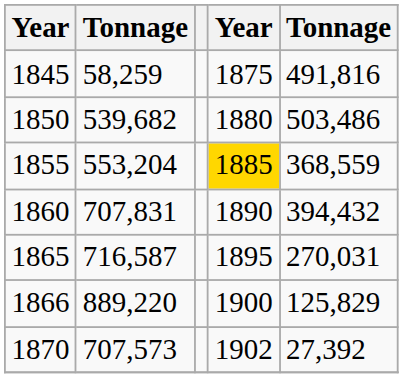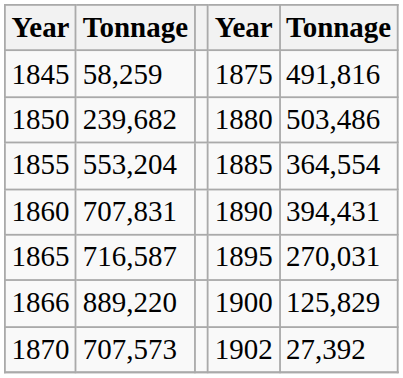 <table class="wikitable">
 <tr>
 <th>Year</th>
 <th>Tonnage</th>
 <th></th>
 <th>Year</th>
 <th>Tonnage</th>
 </tr>
 <tr>
 <td>1845</td>
 <td>58,259</td>
 <td></td>
 <td>1875</td>
 <td>491,816</td>
 </tr>
 <tr>
 <td>1850</td>
-<td>539,682</td>
+<td>239,682</td>
 <td></td>
 <td>1880</td>
 <td>503,486</td>
 </tr>
 <tr>
 <td>1855</td>
 <td>553,204</td>
 <td></td>
-<td style="background: gold;">1885</td>
-<td>368,559</td>
+<td>1885</td>
+<td>364,554</td>
 </tr>
 <tr>
 <td>1860</td>
 <td>707,831</td>
 <td></td>
 <td>1890</td>
-<td>394,432</td>
+<td>394,431</td>
 </tr>
 <tr>
 <td>1865</td>
 <td>716,587</td>
 <td></td>
 <td>1895</td>
 <td>270,031</td>
 </tr>
 <tr>
 <td>1866</td>
 <td>889,220</td>
 <td></td>
 <td>1900</td>
 <td>125,829</td>
 </tr>
 <tr>
 <td>1870</td>
 <td>707,573</td>
 <td></td>
 <td>1902</td>
 <td>27,392</td>
 </tr>
 <tr>
 </tr>
 </table>
